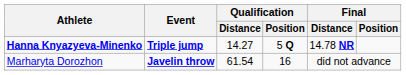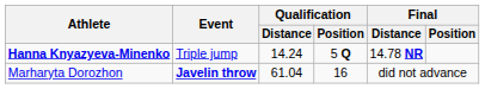 <table class=wikitable style="font-size:90%">
 <tr>
 <th rowspan="2">Athlete</th>
 <th rowspan="2">Event</th>
 <th colspan="2">Qualification</th>
 <th colspan="2">Final</th>
 </tr>
 <tr style="font-size:95%">
 <th>Distance</th>
 <th>Position</th>
 <th>Distance</th>
 <th>Position</th>
 </tr>
 <tr style=text-align:center>
 <td style=text-align:left><strong><a href='#'>Hanna Knyazyeva-Minenko</a></strong></td>
-<td style=text-align:left><strong><a href='#'>Triple jump</a></strong></td>
-<td>14.27</td>
+<td style=text-align:left><a href='#'>Triple jump</a></td>
+<td>14.24</td>
 <td>5 <strong>Q</strong></td>
 <td>14.78 <strong><a href='#'>NR</a></strong></td>
 <td></td>
 </tr>
 <tr style=text-align:center>
 <td style=text-align:left><a href='#'>Marharyta Dorozhon</a></td>
 <td style=text-align:left><strong><a href='#'>Javelin throw</a></strong></td>
-<td>61.54</td>
+<td>61.04</td>
 <td>16</td>
 <td colspan="2">did not advance</td>
 </tr>
 </table>
